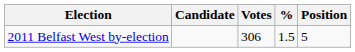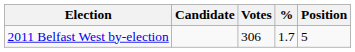 <table class="wikitable sortable">
 <tr>
 <th>Election</th>
 <th>Candidate</th>
 <th>Votes</th>
 <th>%</th>
 <th>Position</th>
 </tr>
 <tr>
 <td><a href='#'>2011 Belfast West by-election</a></td>
 <td></td>
 <td>306</td>
-<td>1.5</td>
+<td>1.7</td>
 <td>5</td>
 </tr>
 </table>
